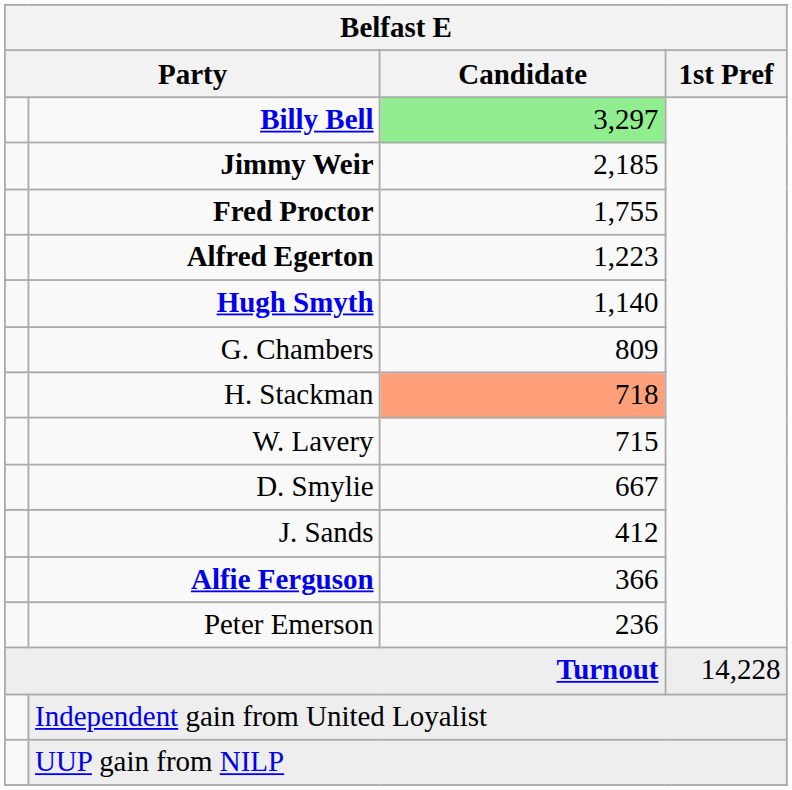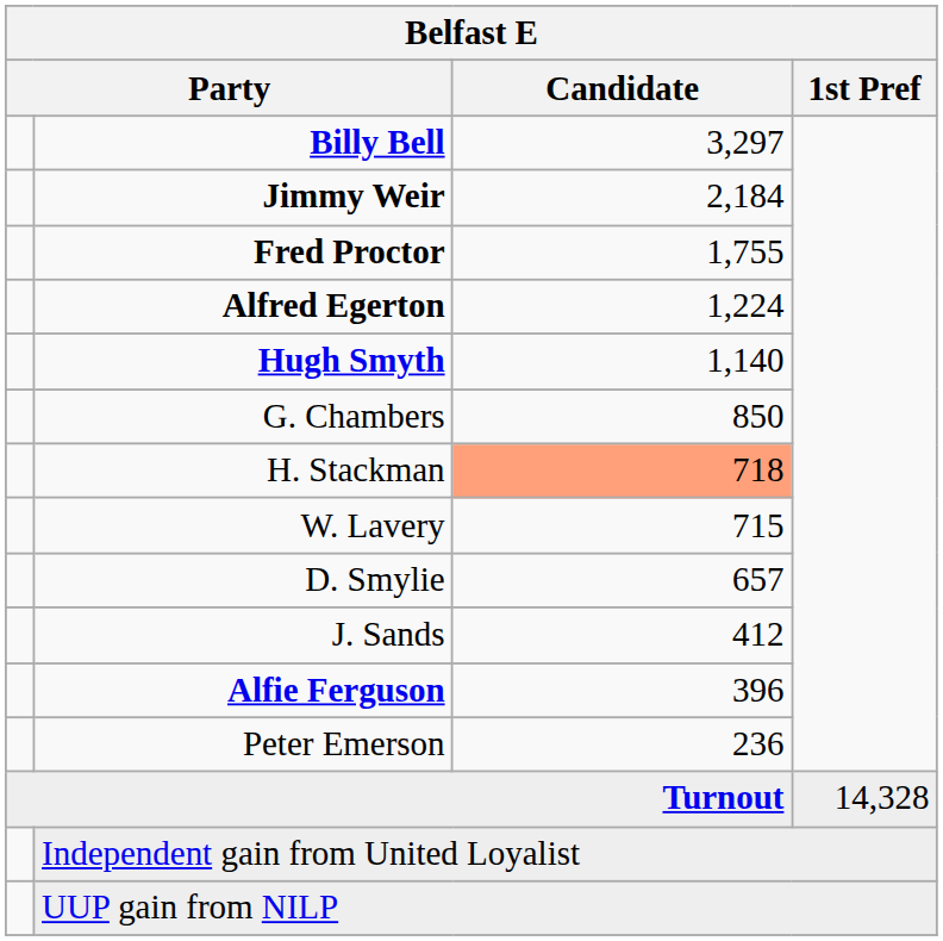 <table class="wikitable">
 <tr>
 <th colspan="4" align="center">Belfast E</th>
 </tr>
 <tr>
 <th colspan="2" align="center" width=200>Party</th>
 <th width=150>Candidate</th>
 <th width=60>1st Pref</th>
 </tr>
 <tr>
 <td></td>
 <td align="right"><strong><a href='#'>Billy Bell</a></strong></td>
-<td align="right" style="background: lightgreen;">3,297</td>
+<td align="right">3,297</td>
 </tr>
 <tr>
 <td></td>
 <td align="right"><strong>Jimmy Weir</strong></td>
-<td align="right">2,185</td>
+<td align="right">2,184</td>
 </tr>
 <tr>
 <td></td>
 <td align="right"><strong>Fred Proctor</strong></td>
 <td align="right">1,755</td>
 </tr>
 <tr>
 <td></td>
 <td align="right"><strong>Alfred Egerton</strong></td>
-<td align="right">1,223</td>
+<td align="right">1,224</td>
 </tr>
 <tr>
 <td></td>
 <td align="right"><strong><a href='#'>Hugh Smyth</a></strong></td>
 <td align="right">1,140</td>
 </tr>
 <tr>
 <td></td>
 <td align="right">G. Chambers</td>
-<td align="right">809</td>
+<td align="right">850</td>
 </tr>
 <tr>
 <td></td>
 <td align="right">H. Stackman</td>
 <td align="right" style="background: lightsalmon;">718</td>
 </tr>
 <tr>
 <td></td>
 <td align="right">W. Lavery</td>
 <td align="right">715</td>
 </tr>
 <tr>
 <td></td>
 <td align="right">D. Smylie</td>
-<td align="right">667</td>
+<td align="right">657</td>
 </tr>
 <tr>
 <td></td>
 <td align="right">J. Sands</td>
 <td align="right">412</td>
 </tr>
 <tr>
 <td></td>
 <td align="right"><strong><a href='#'>Alfie Ferguson</a></strong></td>
-<td align="right">366</td>
+<td align="right">396</td>
 </tr>
 <tr>
 <td></td>
 <td align="right">Peter Emerson</td>
 <td align="right">236</td>
 </tr>
 <tr bgcolor="EEEEEE">
 <td colspan=3 align="right"><strong><a href='#'>Turnout</a></strong></td>
-<td align="right">14,228</td>
+<td align="right">14,328</td>
 </tr>
 <tr>
 <td bgcolor=></td>
 <td colspan=3 bgcolor="EEEEEE"><a href='#'>Independent</a> gain from United Loyalist</td>
 </tr>
 <tr>
 <td bgcolor=></td>
 <td colspan=3 bgcolor="EEEEEE"><a href='#'>UUP</a> gain from <a href='#'>NILP</a></td>
 </tr>
 </table>
